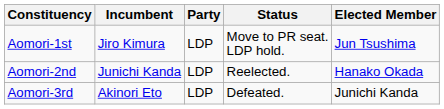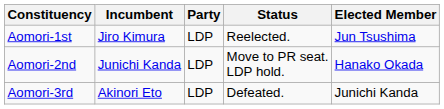 <table class="wikitable">
 <tr>
 <th>Constituency</th>
 <th>Incumbent</th>
 <th>Party</th>
 <th>Status</th>
 <th>Elected Member</th>
 </tr>
 <tr>
 <td><a href='#'>Aomori-1st</a></td>
 <td><a href='#'>Jiro Kimura</a></td>
 <td>LDP</td>
-<td>Move to PR seat.<br>LDP hold.</td>
+<td>Reelected.</td>
 <td><a href='#'>Jun Tsushima</a></td>
 </tr>
 <tr>
 <td><a href='#'>Aomori-2nd</a></td>
 <td><a href='#'>Junichi Kanda</a></td>
 <td>LDP</td>
-<td>Reelected.</td>
+<td>Move to PR seat.<br>LDP hold.</td>
 <td><a href='#'>Hanako Okada</a></td>
 </tr>
 <tr>
 <td><a href='#'>Aomori-3rd</a></td>
 <td><a href='#'>Akinori Eto</a></td>
 <td>LDP</td>
 <td>Defeated.</td>
 <td>Junichi Kanda</td>
 </tr>
 </table>
